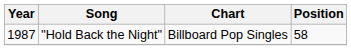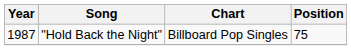 <table class="wikitable">
 <tr>
 <th align="left">Year</th>
 <th align="left">Song</th>
 <th align="left">Chart</th>
 <th align="left">Position</th>
 </tr>
 <tr>
 <td align="left">1987</td>
 <td align="left">"Hold Back the Night"</td>
 <td align="left">Billboard Pop Singles</td>
-<td align="left">58</td>
+<td align="left">75</td>
 </tr>
 <tr>
 </tr>
 </table>
